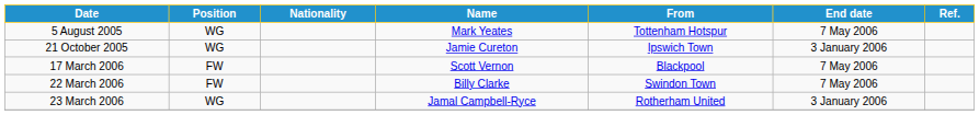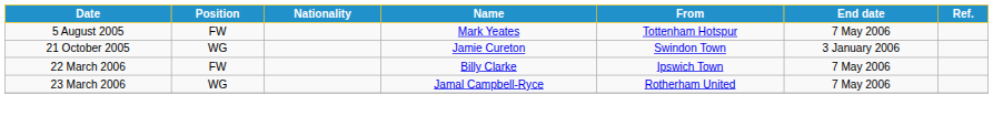 <table class="wikitable" style="text-align:center; font-size:90%; width:100%;">
 <tr>
 <th style="background:#2191CC; color:white; border:1px solid #F7C408; text-align:center;">Date</th>
 <th style="background:#2191CC; color:white; border:1px solid #F7C408; text-align:center;">Position</th>
 <th style="background:#2191CC; color:white; border:1px solid #F7C408; text-align:center;">Nationality</th>
 <th style="background:#2191CC; color:white; border:1px solid #F7C408; text-align:center;">Name</th>
 <th style="background:#2191CC; color:white; border:1px solid #F7C408; text-align:center;">From</th>
 <th style="background:#2191CC; color:white; border:1px solid #F7C408; text-align:center;">End date</th>
 <th style="background:#2191CC; color:white; border:1px solid #F7C408; text-align:center;">Ref.</th>
 </tr>
 <tr>
 <td>5 August 2005</td>
-<td>WG</td>
+<td>FW</td>
 <td></td>
 <td><a href='#'>Mark Yeates</a></td>
 <td> <a href='#'>Tottenham Hotspur</a></td>
 <td>7 May 2006</td>
 <td></td>
 </tr>
 <tr>
 <td>21 October 2005</td>
 <td>WG</td>
 <td></td>
 <td><a href='#'>Jamie Cureton</a></td>
-<td> <a href='#'>Ipswich Town</a></td>
+<td> <a href='#'>Swindon Town</a></td>
 <td>3 January 2006</td>
-<td></td>
-</tr>
-<tr>
-<td>17 March 2006</td>
-<td>FW</td>
-<td></td>
-<td><a href='#'>Scott Vernon</a></td>
-<td> <a href='#'>Blackpool</a></td>
-<td>7 May 2006</td>
 <td></td>
 </tr>
 <tr>
 <td>22 March 2006</td>
 <td>FW</td>
 <td></td>
 <td><a href='#'>Billy Clarke</a></td>
-<td> <a href='#'>Swindon Town</a></td>
+<td> <a href='#'>Ipswich Town</a></td>
 <td>7 May 2006</td>
 <td></td>
 </tr>
 <tr>
 <td>23 March 2006</td>
 <td>WG</td>
 <td></td>
 <td><a href='#'>Jamal Campbell-Ryce</a></td>
 <td> <a href='#'>Rotherham United</a></td>
-<td>3 January 2006</td>
+<td>7 May 2006</td>
 <td></td>
 </tr>
 <tr>
 </tr>
 </table>
